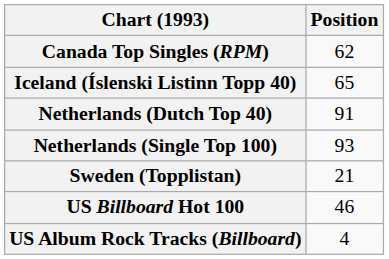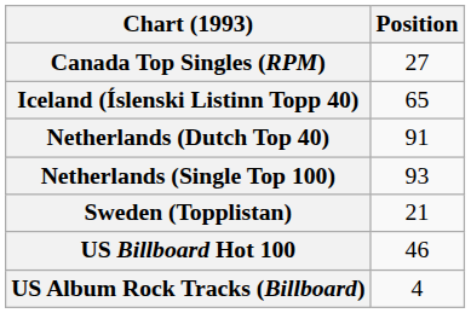 <table class="wikitable sortable plainrowheaders" style="text-align:center">
 <tr>
 <th scope="col">Chart (1993)</th>
 <th scope="col">Position</th>
 </tr>
 <tr>
 <th scope="row">Canada Top Singles (<em>RPM</em>)</th>
-<td>62</td>
+<td>27</td>
 </tr>
 <tr>
 <th scope="row">Iceland (Íslenski Listinn Topp 40)</th>
 <td>65</td>
 </tr>
 <tr>
 <th scope="row">Netherlands (Dutch Top 40)</th>
 <td>91</td>
 </tr>
 <tr>
 <th scope="row">Netherlands (Single Top 100)</th>
 <td>93</td>
 </tr>
 <tr>
 <th scope="row">Sweden (Topplistan)</th>
 <td>21</td>
 </tr>
 <tr>
 <th scope="row">US <em>Billboard</em> Hot 100</th>
 <td>46</td>
 </tr>
 <tr>
 <th scope="row">US Album Rock Tracks (<em>Billboard</em>)</th>
 <td>4</td>
 </tr>
 </table>
